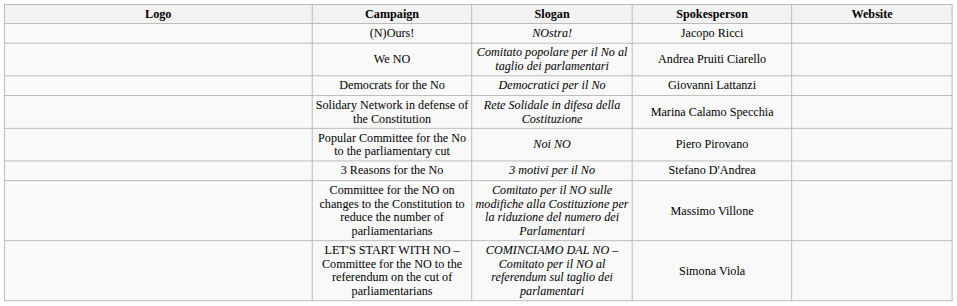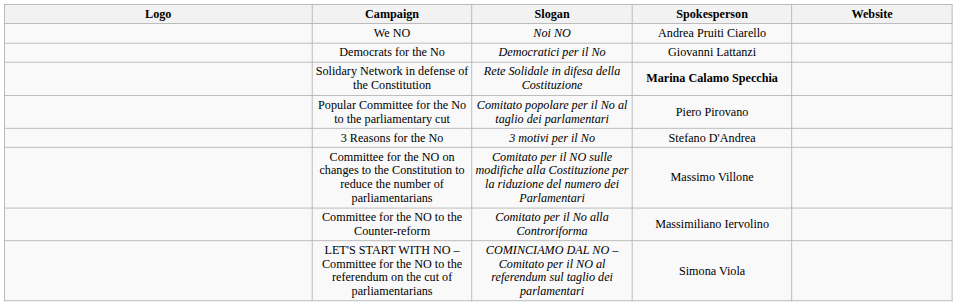 <table class="wikitable" style="text-align:center">
 <tr>
 <th width=25%>Logo</th>
 <th width=13%>Campaign</th>
 <th width=13%>Slogan</th>
 <th width=13%>Spokesperson</th>
 <th width=13%>Website</th>
 </tr>
 <tr>
 <td></td>
-<td>(N)Ours!</td>
-<td><em>NOstra!</em></td>
-<td>Jacopo Ricci</td>
-<td></td>
-</tr>
-<tr>
-<td></td>
 <td>We NO</td>
-<td><em>Comitato popolare per il No al taglio dei parlamentari</em></td>
+<td><em>Noi NO</em></td>
 <td>Andrea Pruiti Ciarello</td>
 <td></td>
 </tr>
 <tr>
 <td></td>
 <td>Democrats for the No</td>
 <td><em>Democratici per il No</em></td>
 <td>Giovanni Lattanzi</td>
 <td> </td>
 </tr>
 <tr>
 <td></td>
 <td>Solidary Network in defense of the Constitution</td>
 <td><em>Rete Solidale in difesa della Costituzione</em></td>
-<td>Marina Calamo Specchia</td>
+<td><strong>Marina Calamo Specchia</strong></td>
 <td></td>
 </tr>
 <tr>
 <td></td>
 <td>Popular Committee for the No to the parliamentary cut</td>
-<td><em>Noi NO</em></td>
+<td><em>Comitato popolare per il No al taglio dei parlamentari</em></td>
 <td>Piero Pirovano</td>
 <td> </td>
 </tr>
 <tr>
 <td></td>
 <td>3 Reasons for the No</td>
 <td><em>3 motivi per il No</em></td>
 <td>Stefano D'Andrea</td>
 <td></td>
 </tr>
 <tr>
 <td></td>
 <td>Committee for the NO on changes to the Constitution to reduce the number of parliamentarians</td>
 <td><em>Comitato per il NO sulle modifiche alla Costituzione per la riduzione del numero dei Parlamentari</em></td>
 <td>Massimo Villone</td>
 <td><br> </td>
 </tr>
 <tr>
 <td></td>
+<td>Committee for the NO to the Counter-reform</td>
+<td><em>Comitato per il No alla Controriforma</em></td>
+<td>Massimiliano Iervolino</td>
+<td> </td>
+</tr>
+<tr>
+<td></td>
 <td>LET'S START WITH NO – Committee for the NO to the referendum on the cut of parliamentarians</td>
 <td><em>COMINCIAMO DAL NO – Comitato per il NO al referendum sul taglio dei parlamentari </em></td>
 <td>Simona Viola</td>
 <td></td>
 </tr>
 </table>
